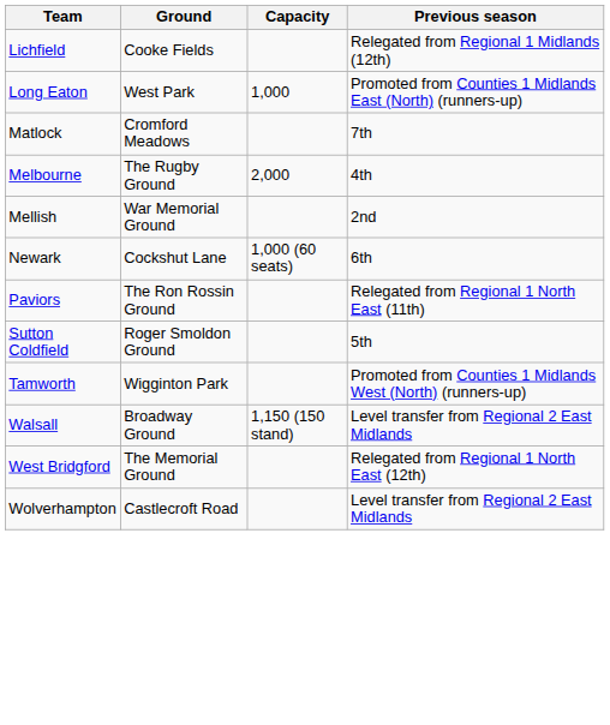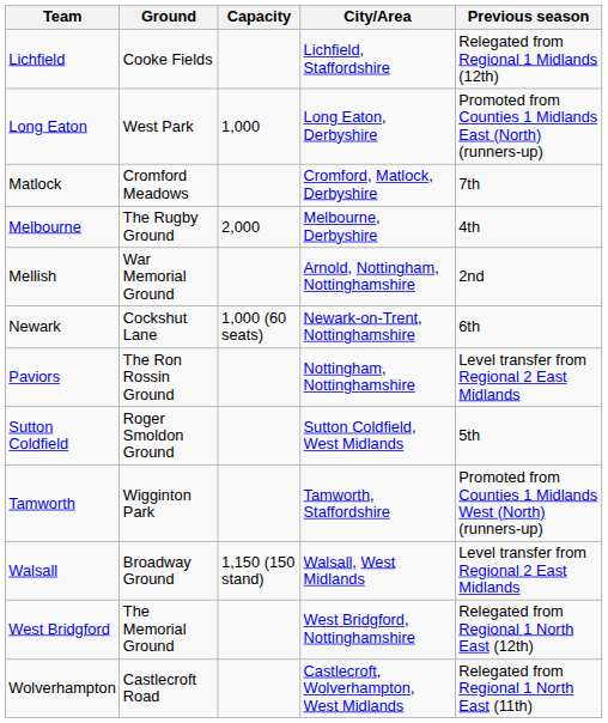 <table class="wikitable sortable" width=100%>
 <tr>
 <th>Team</th>
 <th>Ground</th>
 <th>Capacity</th>
+<th>City/Area</th>
 <th>Previous season</th>
 </tr>
 <tr>
 <td><a href='#'>Lichfield</a></td>
 <td>Cooke Fields</td>
 <td></td>
+<td><a href='#'>Lichfield</a>, <a href='#'>Staffordshire</a></td>
 <td>Relegated from <a href='#'>Regional 1 Midlands</a> (12th)</td>
 </tr>
 <tr>
 <td><a href='#'>Long Eaton</a></td>
 <td>West Park</td>
 <td>1,000</td>
+<td><a href='#'>Long Eaton</a>, <a href='#'>Derbyshire</a></td>
 <td>Promoted from <a href='#'>Counties 1 Midlands East (North)</a> (runners-up)</td>
 </tr>
 <tr>
 <td>Matlock</td>
 <td>Cromford Meadows</td>
 <td></td>
+<td><a href='#'>Cromford</a>, <a href='#'>Matlock</a>, <a href='#'>Derbyshire</a></td>
 <td>7th</td>
 </tr>
 <tr>
 <td><a href='#'>Melbourne</a></td>
 <td>The Rugby Ground</td>
 <td>2,000</td>
+<td><a href='#'>Melbourne</a>, <a href='#'>Derbyshire</a></td>
 <td>4th</td>
 </tr>
 <tr>
 <td>Mellish</td>
 <td>War Memorial Ground</td>
 <td></td>
+<td><a href='#'>Arnold</a>, <a href='#'>Nottingham</a>, <a href='#'>Nottinghamshire</a></td>
 <td>2nd</td>
 </tr>
 <tr>
 <td>Newark</td>
 <td>Cockshut Lane</td>
 <td>1,000 (60 seats)</td>
+<td><a href='#'>Newark-on-Trent</a>, <a href='#'>Nottinghamshire</a></td>
 <td>6th</td>
 </tr>
 <tr>
 <td><a href='#'>Paviors</a></td>
 <td>The Ron Rossin Ground</td>
 <td></td>
-<td>Relegated from <a href='#'>Regional 1 North East</a> (11th)</td>
+<td><a href='#'>Nottingham</a>, <a href='#'>Nottinghamshire</a></td>
+<td>Level transfer from <a href='#'>Regional 2 East Midlands</a></td>
 </tr>
 <tr>
 <td><a href='#'>Sutton Coldfield</a></td>
 <td>Roger Smoldon Ground</td>
 <td></td>
+<td><a href='#'>Sutton Coldfield</a>, <a href='#'>West Midlands</a></td>
 <td>5th</td>
 </tr>
 <tr>
 <td><a href='#'>Tamworth</a></td>
 <td>Wigginton Park</td>
 <td></td>
+<td><a href='#'>Tamworth</a>, <a href='#'>Staffordshire</a></td>
 <td>Promoted from <a href='#'>Counties 1 Midlands West (North)</a> (runners-up)</td>
 </tr>
 <tr>
 <td><a href='#'>Walsall</a></td>
 <td>Broadway Ground</td>
 <td>1,150 (150 stand)</td>
+<td><a href='#'>Walsall</a>, <a href='#'>West Midlands</a></td>
 <td>Level transfer from <a href='#'>Regional 2 East Midlands</a></td>
 </tr>
 <tr>
 <td><a href='#'>West Bridgford</a></td>
 <td>The Memorial Ground</td>
 <td></td>
+<td><a href='#'>West Bridgford</a>, <a href='#'>Nottinghamshire</a></td>
 <td>Relegated from <a href='#'>Regional 1 North East</a> (12th)</td>
 </tr>
 <tr>
 <td>Wolverhampton</td>
 <td>Castlecroft Road</td>
 <td></td>
-<td>Level transfer from <a href='#'>Regional 2 East Midlands</a></td>
+<td><a href='#'>Castlecroft</a>, <a href='#'>Wolverhampton</a>, <a href='#'>West Midlands</a></td>
+<td>Relegated from <a href='#'>Regional 1 North East</a> (11th)</td>
 </tr>
 </table>
